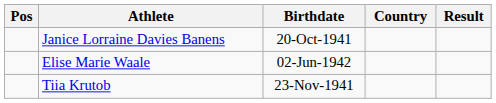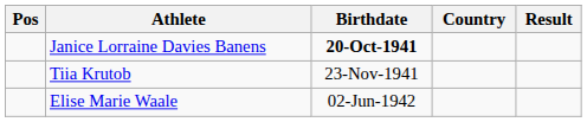 <table class="wikitable"  style="text-align:center; width:60%;">
 <tr>
 <th>Pos</th>
 <th>Athlete</th>
 <th>Birthdate</th>
 <th>Country</th>
 <th>Result</th>
 </tr>
 <tr>
 <td align=center></td>
 <td align=left><a href='#'>Janice Lorraine Davies Banens</a></td>
-<td>20-Oct-1941</td>
+<td><strong>20-Oct-1941</strong></td>
+<td align=left></td>
+<td></td>
+</tr>
+<tr>
+<td align=center></td>
+<td align=left><a href='#'>Tiia Krutob</a></td>
+<td>23-Nov-1941</td>
 <td align=left></td>
 <td></td>
 </tr>
 <tr>
 <td align=center></td>
 <td align=left><a href='#'>Elise Marie Waale</a></td>
 <td>02-Jun-1942</td>
 <td align=left></td>
 <td></td>
 </tr>
-<tr>
-<td align=center></td>
-<td align=left><a href='#'>Tiia Krutob</a></td>
-<td>23-Nov-1941</td>
-<td align=left></td>
-<td></td>
-</tr>
 </table>
